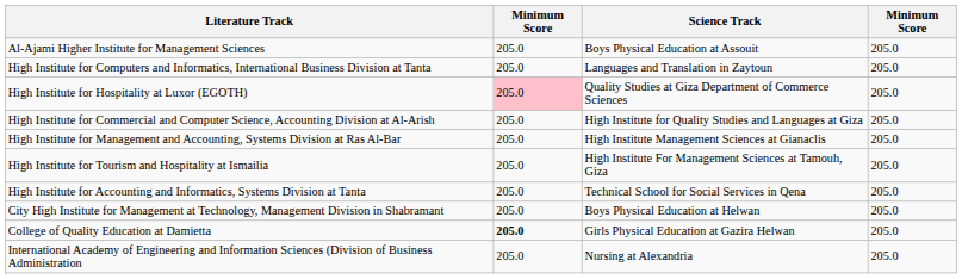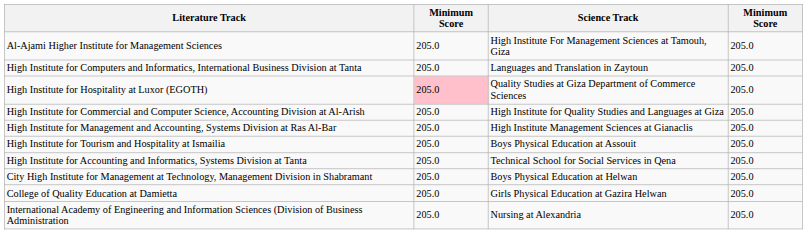 <table class="wikitable">
 <tr>
 <th>Literature Track</th>
 <th>Minimum Score</th>
 <th>Science Track</th>
 <th>Minimum Score</th>
 </tr>
 <tr>
 <td>Al-Ajami Higher Institute for Management Sciences</td>
 <td>205.0</td>
-<td>Boys Physical Education at Assouit</td>
+<td>High Institute For Management Sciences at Tamouh, Giza</td>
 <td>205.0</td>
 </tr>
 <tr>
 <td>High Institute for Computers and Informatics, International Business Division at Tanta</td>
 <td>205.0</td>
 <td>Languages and Translation in Zaytoun</td>
 <td>205.0</td>
 </tr>
 <tr>
 <td>High Institute for Hospitality at Luxor (EGOTH)</td>
 <td style="background: pink;">205.0</td>
 <td>Quality Studies at Giza Department of Commerce Sciences</td>
 <td>205.0</td>
 </tr>
 <tr>
 <td>High Institute for Commercial and Computer Science, Accounting Division at Al-Arish</td>
 <td>205.0</td>
 <td>High Institute for Quality Studies and Languages at Giza</td>
 <td>205.0</td>
 </tr>
 <tr>
 <td>High Institute for Management and Accounting, Systems Division at Ras Al-Bar</td>
 <td>205.0</td>
 <td>High Institute Management Sciences at Gianaclis</td>
 <td>205.0</td>
 </tr>
 <tr>
 <td>High Institute for Tourism and Hospitality at Ismailia</td>
 <td>205.0</td>
-<td>High Institute For Management Sciences at Tamouh, Giza</td>
+<td>Boys Physical Education at Assouit</td>
 <td>205.0</td>
 </tr>
 <tr>
 <td>High Institute for Accounting and Informatics, Systems Division at Tanta</td>
 <td>205.0</td>
 <td>Technical School for Social Services in Qena</td>
 <td>205.0</td>
 </tr>
 <tr>
 <td>City High Institute for Management at Technology, Management Division in Shabramant</td>
 <td>205.0</td>
 <td>Boys Physical Education at Helwan</td>
 <td>205.0</td>
 </tr>
 <tr>
 <td>College of Quality Education at Damietta</td>
-<td><strong>205.0</strong></td>
+<td>205.0</td>
 <td>Girls Physical Education at Gazira Helwan</td>
 <td>205.0</td>
 </tr>
 <tr>
 <td>International Academy of Engineering and Information Sciences (Division of Business Administration</td>
 <td>205.0</td>
 <td>Nursing at Alexandria</td>
 <td>205.0</td>
 </tr>
 </table>
